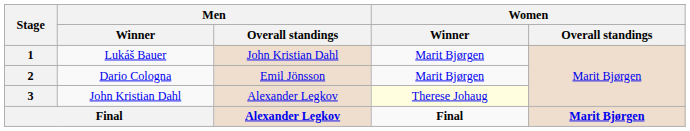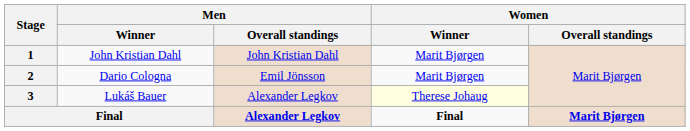 <table class="wikitable" style="text-align: center; font-size:smaller;">
 <tr>
 <th scope="col" style="width:5%;" rowspan="2">Stage</th>
 <th scope="col" style="width:45%;" colspan="2">Men</th>
 <th scope="col" style="width:45%;" colspan="2">Women</th>
 </tr>
 <tr>
 <th scope="col" style="width:15%;">Winner</th>
 <th scope="col" style="width:15%;">Overall standings</th>
 <th scope="col" style="width:15%;">Winner</th>
 <th scope="col" style="width:15%;">Overall standings</th>
 </tr>
 <tr>
 <th scope="row">1</th>
-<td><a href='#'>Lukáš Bauer</a></td>
+<td><a href='#'>John Kristian Dahl</a></td>
 <td style="background:#EFDECD"><a href='#'>John Kristian Dahl</a></td>
 <td><a href='#'>Marit Bjørgen</a></td>
 <td style="background:#EFDECD" rowspan="3"><a href='#'>Marit Bjørgen</a></td>
 </tr>
 <tr>
 <th scope="row">2</th>
 <td><a href='#'>Dario Cologna</a></td>
 <td style="background:#EFDECD"><a href='#'>Emil Jönsson</a></td>
 <td><a href='#'>Marit Bjørgen</a></td>
 </tr>
 <tr>
 <th scope="row">3</th>
-<td><a href='#'>John Kristian Dahl</a></td>
+<td><a href='#'>Lukáš Bauer</a></td>
 <td style="background:#EFDECD"><a href='#'>Alexander Legkov</a></td>
 <td style="background: lightyellow;"><a href='#'>Therese Johaug</a></td>
 </tr>
 <tr>
 <th colspan="2">Final</th>
 <td style="background:#EFDECD"><strong><a href='#'>Alexander Legkov</a></strong></td>
 <td><strong>Final</strong></td>
 <td style="background:#EFDECD"><strong><a href='#'>Marit Bjørgen</a></strong></td>
 </tr>
 </table>
